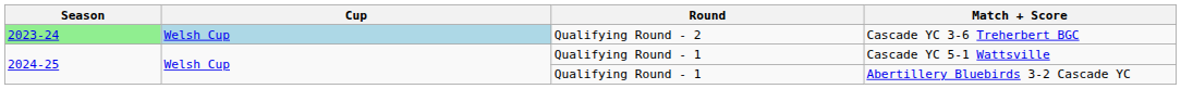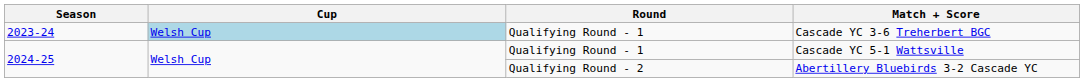 <table class="wikitable sortable">
 <tr>
 <th style="width:8%;">Season</th>
 <th style="width:20%;">Cup</th>
 <th style="width:16%;">Round</th>
 <th style="width:16%;">Match + Score</th>
 </tr>
 <tr>
-<td align="centre" rowspan="1" style="background: lightgreen;"><a href='#'>2023-24</a></td>
+<td align="centre" rowspan="1"><a href='#'>2023-24</a></td>
 <td align="centre" rowspan="1" style="background: lightblue;"><a href='#'>Welsh Cup</a></td>
-<td>Qualifying Round - 2</td>
+<td>Qualifying Round - 1</td>
 <td>Cascade YC 3-6 <a href='#'>Treherbert BGC</a></td>
 </tr>
 <tr>
 <td align="centre" rowspan="2"><a href='#'>2024-25</a></td>
 <td align="centre" rowspan="2"><a href='#'>Welsh Cup</a></td>
 <td>Qualifying Round - 1</td>
 <td>Cascade YC 5-1 <a href='#'>Wattsville</a></td>
 </tr>
 <tr>
-<td>Qualifying Round - 1</td>
+<td>Qualifying Round - 2</td>
 <td><a href='#'>Abertillery Bluebirds</a> 3-2 Cascade YC</td>
 </tr>
 </table>
